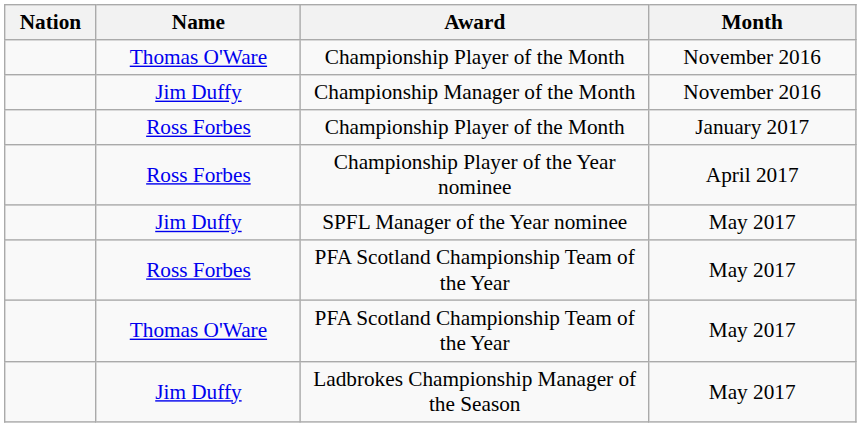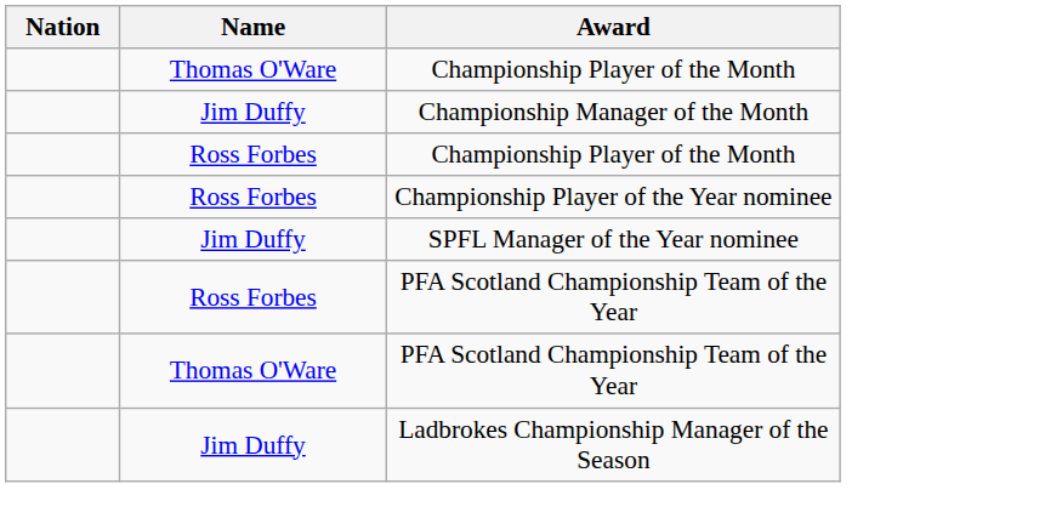 <table class="wikitable" style="font-size: 95%; text-align: center;">
 <tr>
 <th width=60>Nation</th>
 <th width=150>Name</th>
 <th width=260>Award</th>
-<th width=150>Month</th>
 </tr>
 <tr>
 <td></td>
 <td><a href='#'>Thomas O'Ware</a></td>
 <td>Championship Player of the Month</td>
-<td>November 2016</td>
 </tr>
 <tr>
 <td></td>
 <td><a href='#'>Jim Duffy</a></td>
 <td>Championship Manager of the Month</td>
-<td>November 2016</td>
 </tr>
 <tr>
 <td></td>
 <td><a href='#'>Ross Forbes</a></td>
 <td>Championship Player of the Month</td>
-<td>January 2017</td>
 </tr>
 <tr>
 <td></td>
 <td><a href='#'>Ross Forbes</a></td>
 <td>Championship Player of the Year nominee</td>
-<td>April 2017</td>
 </tr>
 <tr>
 <td></td>
 <td><a href='#'>Jim Duffy</a></td>
 <td>SPFL Manager of the Year nominee</td>
-<td>May 2017</td>
 </tr>
 <tr>
 <td></td>
 <td><a href='#'>Ross Forbes</a></td>
 <td>PFA Scotland Championship Team of the Year</td>
-<td>May 2017</td>
 </tr>
 <tr>
 <td></td>
 <td><a href='#'>Thomas O'Ware</a></td>
 <td>PFA Scotland Championship Team of the Year</td>
-<td>May 2017</td>
 </tr>
 <tr>
 <td></td>
 <td><a href='#'>Jim Duffy</a></td>
 <td>Ladbrokes Championship Manager of the Season</td>
-<td>May 2017</td>
 </tr>
 </table>
